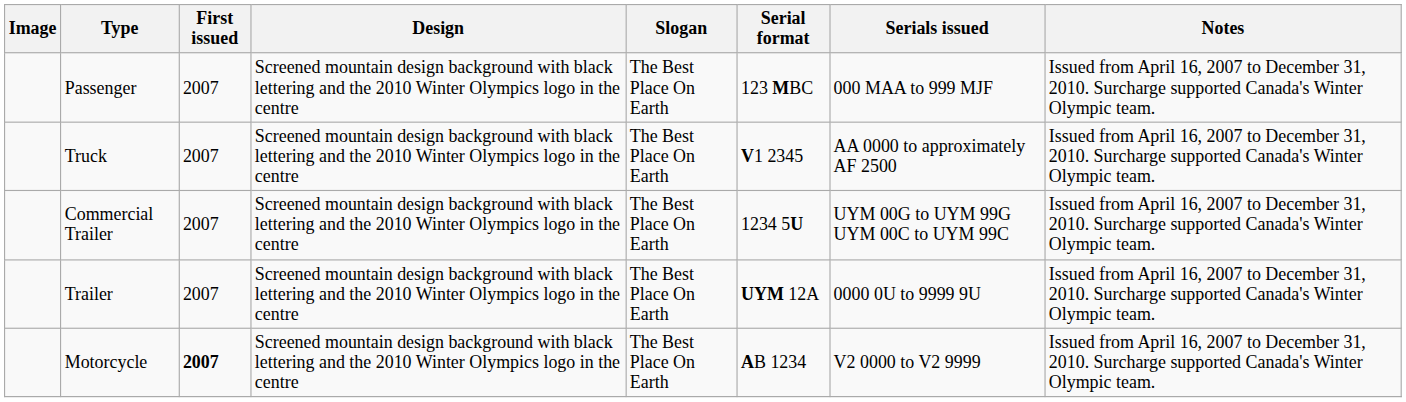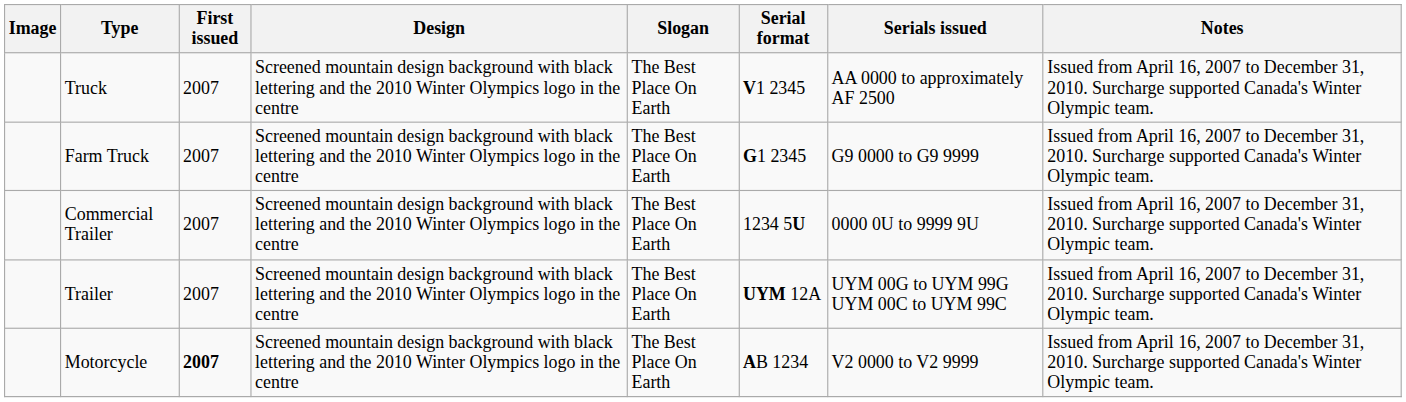 <table class="wikitable">
 <tr>
 <th>Image</th>
 <th>Type</th>
 <th>First issued</th>
 <th>Design</th>
 <th>Slogan</th>
 <th>Serial format</th>
 <th>Serials issued</th>
 <th>Notes</th>
 </tr>
 <tr>
 <td></td>
-<td>Passenger</td>
-<td>2007</td>
-<td>Screened mountain design background with black lettering and the 2010 Winter Olympics logo in the centre</td>
-<td>The Best Place On Earth</td>
-<td>123 <strong>M</strong>BC</td>
-<td>000 MAA to 999 MJF</td>
-<td>Issued from April 16, 2007 to December 31, 2010. Surcharge supported Canada's Winter Olympic team.</td>
-</tr>
-<tr>
-<td></td>
 <td>Truck</td>
 <td>2007</td>
 <td>Screened mountain design background with black lettering and the 2010 Winter Olympics logo in the centre</td>
 <td>The Best Place On Earth</td>
 <td><strong>V</strong>1 2345</td>
 <td>AA 0000 to approximately AF 2500</td>
 <td>Issued from April 16, 2007 to December 31, 2010. Surcharge supported Canada's Winter Olympic team.</td>
 </tr>
 <tr>
 <td></td>
+<td>Farm Truck</td>
+<td>2007</td>
+<td>Screened mountain design background with black lettering and the 2010 Winter Olympics logo in the centre</td>
+<td>The Best Place On Earth</td>
+<td><strong>G</strong>1 2345</td>
+<td>G9 0000 to G9 9999</td>
+<td>Issued from April 16, 2007 to December 31, 2010. Surcharge supported Canada's Winter Olympic team.</td>
+</tr>
+<tr>
+<td></td>
 <td>Commercial Trailer</td>
 <td>2007</td>
 <td>Screened mountain design background with black lettering and the 2010 Winter Olympics logo in the centre</td>
 <td>The Best Place On Earth</td>
 <td>1234 5<strong>U</strong></td>
-<td>UYM 00G to UYM 99G UYM 00C to UYM 99C</td>
+<td>0000 0U to 9999 9U</td>
 <td>Issued from April 16, 2007 to December 31, 2010. Surcharge supported Canada's Winter Olympic team.</td>
 </tr>
 <tr>
 <td></td>
 <td>Trailer</td>
 <td>2007</td>
 <td>Screened mountain design background with black lettering and the 2010 Winter Olympics logo in the centre</td>
 <td>The Best Place On Earth</td>
 <td><strong>UYM</strong> 12A</td>
-<td>0000 0U to 9999 9U</td>
+<td>UYM 00G to UYM 99G UYM 00C to UYM 99C</td>
 <td>Issued from April 16, 2007 to December 31, 2010. Surcharge supported Canada's Winter Olympic team.</td>
 </tr>
 <tr>
 <td></td>
 <td>Motorcycle</td>
 <td><strong>2007</strong></td>
 <td>Screened mountain design background with black lettering and the 2010 Winter Olympics logo in the centre</td>
 <td>The Best Place On Earth</td>
 <td><strong>A</strong>B 1234</td>
 <td>V2 0000 to V2 9999</td>
 <td>Issued from April 16, 2007 to December 31, 2010. Surcharge supported Canada's Winter Olympic team.</td>
 </tr>
 <tr>
 </tr>
 </table>
